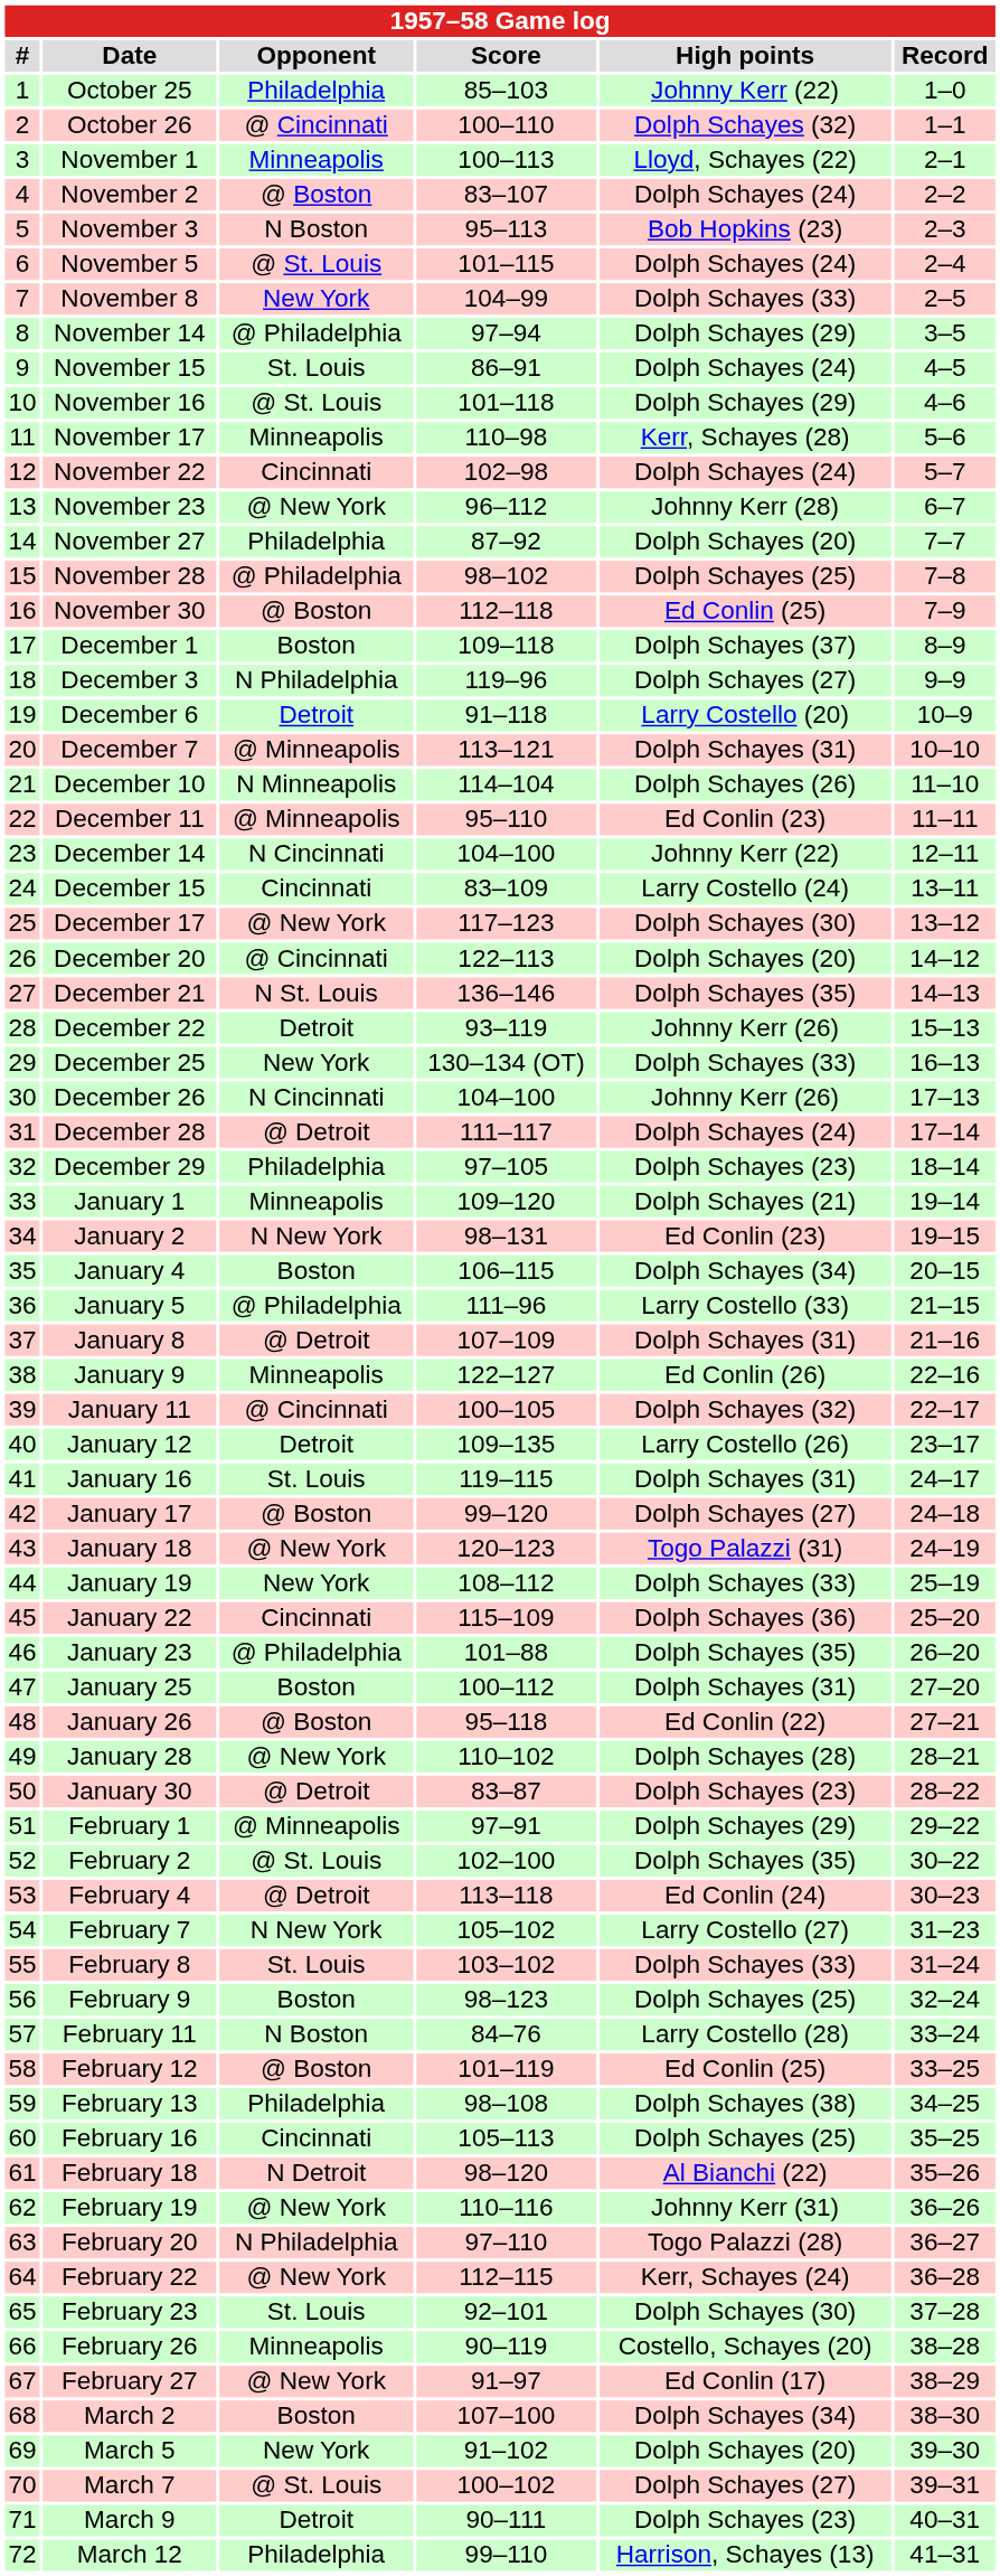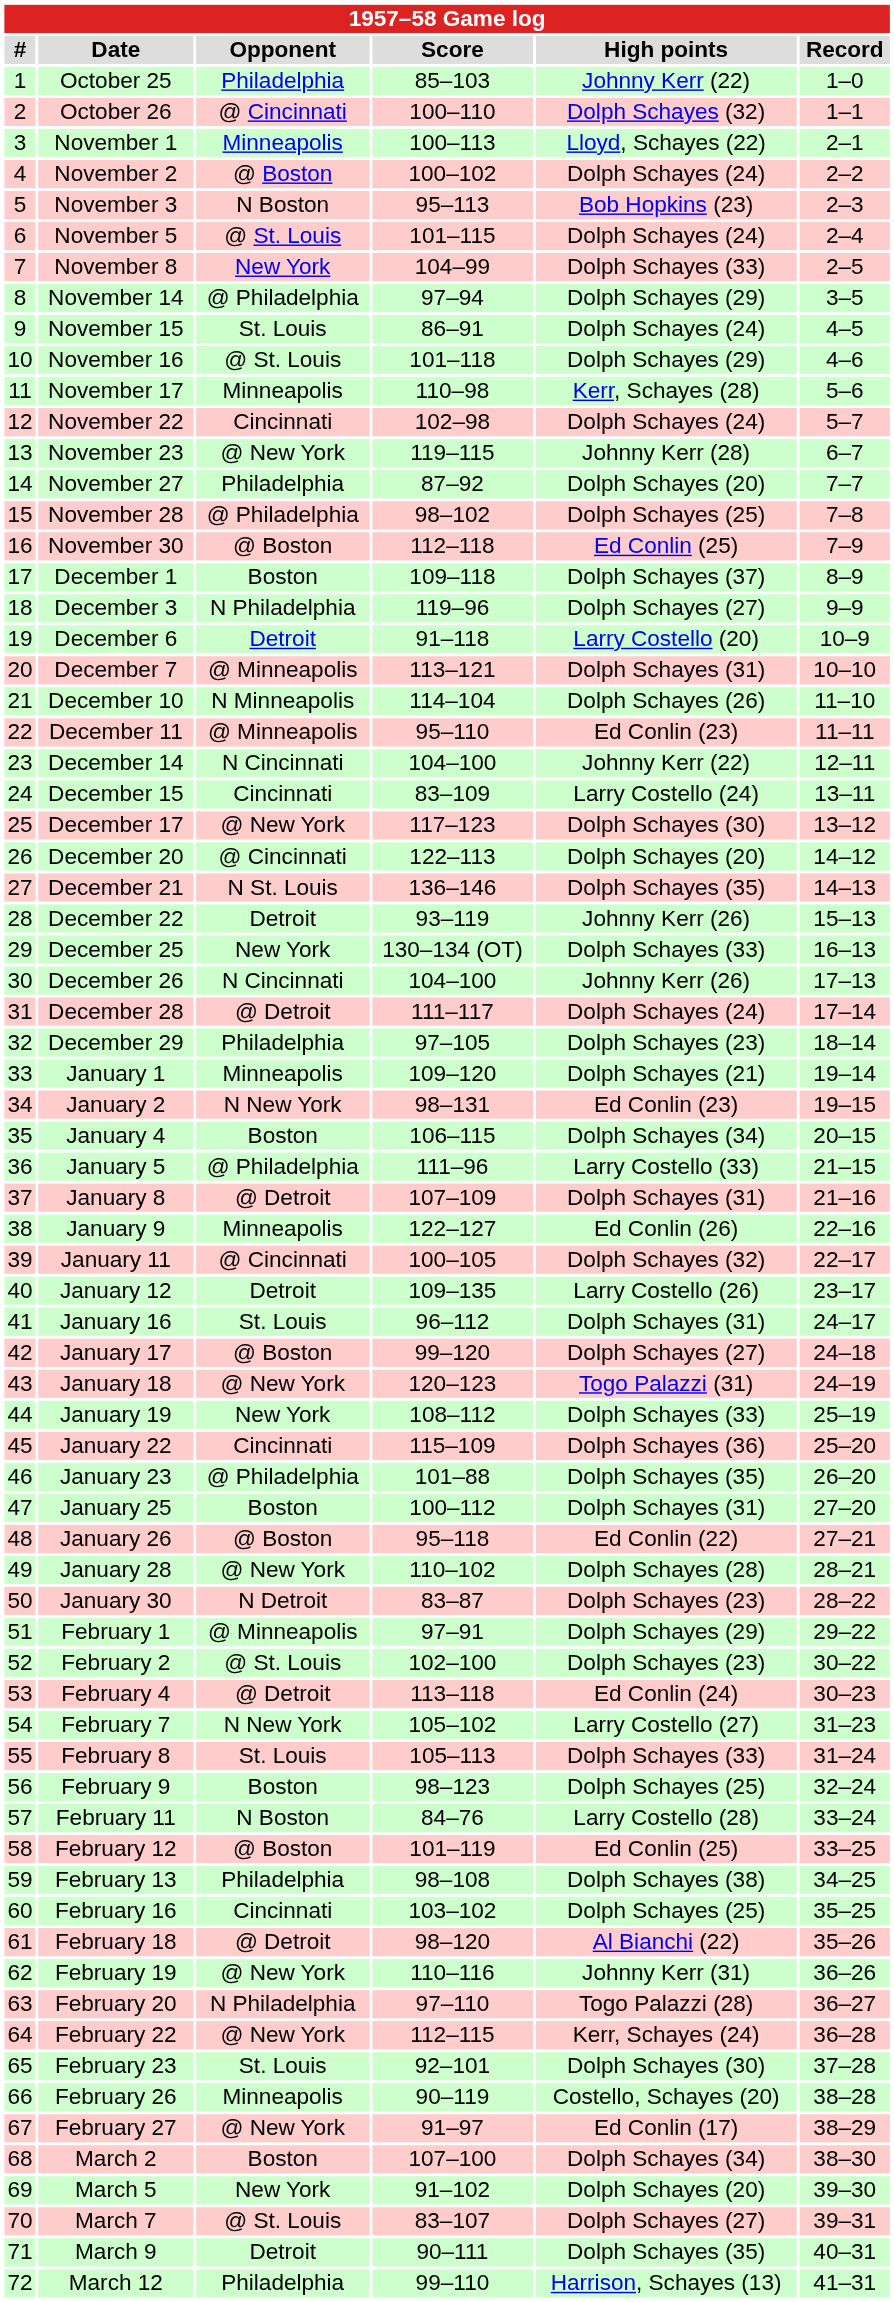 <table class="toccolours collapsible" width=50% style="clear:both; margin:1.5em auto; text-align:center">
 <tr>
 <th colspan=11 style="background:#d22; color:white;">1957–58 Game log</th>
 </tr>
 <tr align="center" bgcolor="#dddddd">
 <td><strong>#</strong></td>
 <td><strong>Date</strong></td>
 <td><strong>Opponent</strong></td>
 <td><strong>Score</strong></td>
 <td><strong>High points</strong></td>
 <td><strong>Record</strong></td>
 </tr>
 <tr align="center" bgcolor="#ccffcc">
 <td>1</td>
 <td>October 25</td>
 <td><a href='#'>Philadelphia</a></td>
 <td>85–103</td>
 <td><a href='#'>Johnny Kerr</a> (22)</td>
 <td>1–0</td>
 </tr>
 <tr align="center" bgcolor="#ffcccc">
 <td>2</td>
 <td>October 26</td>
 <td>@ <a href='#'>Cincinnati</a></td>
 <td>100–110</td>
 <td><a href='#'>Dolph Schayes</a> (32)</td>
 <td>1–1</td>
 </tr>
 <tr align="center" bgcolor="#ccffcc">
 <td>3</td>
 <td>November 1</td>
 <td><a href='#'>Minneapolis</a></td>
 <td>100–113</td>
 <td><a href='#'>Lloyd</a>, Schayes (22)</td>
 <td>2–1</td>
 </tr>
 <tr align="center" bgcolor="#ffcccc">
 <td>4</td>
 <td>November 2</td>
 <td>@ <a href='#'>Boston</a></td>
-<td>83–107</td>
+<td>100–102</td>
 <td>Dolph Schayes (24)</td>
 <td>2–2</td>
 </tr>
 <tr align="center" bgcolor="#ffcccc">
 <td>5</td>
 <td>November 3</td>
 <td>N Boston</td>
 <td>95–113</td>
 <td><a href='#'>Bob Hopkins</a> (23)</td>
 <td>2–3</td>
 </tr>
 <tr align="center" bgcolor="#ffcccc">
 <td>6</td>
 <td>November 5</td>
 <td>@ <a href='#'>St. Louis</a></td>
 <td>101–115</td>
 <td>Dolph Schayes (24)</td>
 <td>2–4</td>
 </tr>
 <tr align="center" bgcolor="#ffcccc">
 <td>7</td>
 <td>November 8</td>
 <td><a href='#'>New York</a></td>
 <td>104–99</td>
 <td>Dolph Schayes (33)</td>
 <td>2–5</td>
 </tr>
 <tr align="center" bgcolor="#ccffcc">
 <td>8</td>
 <td>November 14</td>
 <td>@ Philadelphia</td>
 <td>97–94</td>
 <td>Dolph Schayes (29)</td>
 <td>3–5</td>
 </tr>
 <tr align="center" bgcolor="#ccffcc">
 <td>9</td>
 <td>November 15</td>
 <td>St. Louis</td>
 <td>86–91</td>
 <td>Dolph Schayes (24)</td>
 <td>4–5</td>
 </tr>
 <tr align="center" bgcolor="#ccffcc">
 <td>10</td>
 <td>November 16</td>
 <td>@ St. Louis</td>
 <td>101–118</td>
 <td>Dolph Schayes (29)</td>
 <td>4–6</td>
 </tr>
 <tr align="center" bgcolor="#ccffcc">
 <td>11</td>
 <td>November 17</td>
 <td>Minneapolis</td>
 <td>110–98</td>
 <td><a href='#'>Kerr</a>, Schayes (28)</td>
 <td>5–6</td>
 </tr>
 <tr align="center" bgcolor="#ffcccc">
 <td>12</td>
 <td>November 22</td>
 <td>Cincinnati</td>
 <td>102–98</td>
 <td>Dolph Schayes (24)</td>
 <td>5–7</td>
 </tr>
 <tr align="center" bgcolor="#ccffcc">
 <td>13</td>
 <td>November 23</td>
 <td>@ New York</td>
-<td>96–112</td>
+<td>119–115</td>
 <td>Johnny Kerr (28)</td>
 <td>6–7</td>
 </tr>
 <tr align="center" bgcolor="#ccffcc">
 <td>14</td>
 <td>November 27</td>
 <td>Philadelphia</td>
 <td>87–92</td>
 <td>Dolph Schayes (20)</td>
 <td>7–7</td>
 </tr>
 <tr align="center" bgcolor="#ffcccc">
 <td>15</td>
 <td>November 28</td>
 <td>@ Philadelphia</td>
 <td>98–102</td>
 <td>Dolph Schayes (25)</td>
 <td>7–8</td>
 </tr>
 <tr align="center" bgcolor="#ffcccc">
 <td>16</td>
 <td>November 30</td>
 <td>@ Boston</td>
 <td>112–118</td>
 <td><a href='#'>Ed Conlin</a> (25)</td>
 <td>7–9</td>
 </tr>
 <tr align="center" bgcolor="#ccffcc">
 <td>17</td>
 <td>December 1</td>
 <td>Boston</td>
 <td>109–118</td>
 <td>Dolph Schayes (37)</td>
 <td>8–9</td>
 </tr>
 <tr align="center" bgcolor="#ccffcc">
 <td>18</td>
 <td>December 3</td>
 <td>N Philadelphia</td>
 <td>119–96</td>
 <td>Dolph Schayes (27)</td>
 <td>9–9</td>
 </tr>
 <tr align="center" bgcolor="#ccffcc">
 <td>19</td>
 <td>December 6</td>
 <td><a href='#'>Detroit</a></td>
 <td>91–118</td>
 <td><a href='#'>Larry Costello</a> (20)</td>
 <td>10–9</td>
 </tr>
 <tr align="center" bgcolor="#ffcccc">
 <td>20</td>
 <td>December 7</td>
 <td>@ Minneapolis</td>
 <td>113–121</td>
 <td>Dolph Schayes (31)</td>
 <td>10–10</td>
 </tr>
 <tr align="center" bgcolor="#ccffcc">
 <td>21</td>
 <td>December 10</td>
 <td>N Minneapolis</td>
 <td>114–104</td>
 <td>Dolph Schayes (26)</td>
 <td>11–10</td>
 </tr>
 <tr align="center" bgcolor="#ffcccc">
 <td>22</td>
 <td>December 11</td>
 <td>@ Minneapolis</td>
 <td>95–110</td>
 <td>Ed Conlin (23)</td>
 <td>11–11</td>
 </tr>
 <tr align="center" bgcolor="#ccffcc">
 <td>23</td>
 <td>December 14</td>
 <td>N Cincinnati</td>
 <td>104–100</td>
 <td>Johnny Kerr (22)</td>
 <td>12–11</td>
 </tr>
 <tr align="center" bgcolor="#ccffcc">
 <td>24</td>
 <td>December 15</td>
 <td>Cincinnati</td>
 <td>83–109</td>
 <td>Larry Costello (24)</td>
 <td>13–11</td>
 </tr>
 <tr align="center" bgcolor="#ffcccc">
 <td>25</td>
 <td>December 17</td>
 <td>@ New York</td>
 <td>117–123</td>
 <td>Dolph Schayes (30)</td>
 <td>13–12</td>
 </tr>
 <tr align="center" bgcolor="#ccffcc">
 <td>26</td>
 <td>December 20</td>
 <td>@ Cincinnati</td>
 <td>122–113</td>
 <td>Dolph Schayes (20)</td>
 <td>14–12</td>
 </tr>
 <tr align="center" bgcolor="#ffcccc">
 <td>27</td>
 <td>December 21</td>
 <td>N St. Louis</td>
 <td>136–146</td>
 <td>Dolph Schayes (35)</td>
 <td>14–13</td>
 </tr>
 <tr align="center" bgcolor="#ccffcc">
 <td>28</td>
 <td>December 22</td>
 <td>Detroit</td>
 <td>93–119</td>
 <td>Johnny Kerr (26)</td>
 <td>15–13</td>
 </tr>
 <tr align="center" bgcolor="#ccffcc">
 <td>29</td>
 <td>December 25</td>
 <td>New York</td>
 <td>130–134 (OT)</td>
 <td>Dolph Schayes (33)</td>
 <td>16–13</td>
 </tr>
 <tr align="center" bgcolor="#ccffcc">
 <td>30</td>
 <td>December 26</td>
 <td>N Cincinnati</td>
 <td>104–100</td>
 <td>Johnny Kerr (26)</td>
 <td>17–13</td>
 </tr>
 <tr align="center" bgcolor="#ffcccc">
 <td>31</td>
 <td>December 28</td>
 <td>@ Detroit</td>
 <td>111–117</td>
 <td>Dolph Schayes (24)</td>
 <td>17–14</td>
 </tr>
 <tr align="center" bgcolor="#ccffcc">
 <td>32</td>
 <td>December 29</td>
 <td>Philadelphia</td>
 <td>97–105</td>
 <td>Dolph Schayes (23)</td>
 <td>18–14</td>
 </tr>
 <tr align="center" bgcolor="#ccffcc">
 <td>33</td>
 <td>January 1</td>
 <td>Minneapolis</td>
 <td>109–120</td>
 <td>Dolph Schayes (21)</td>
 <td>19–14</td>
 </tr>
 <tr align="center" bgcolor="#ffcccc">
 <td>34</td>
 <td>January 2</td>
 <td>N New York</td>
 <td>98–131</td>
 <td>Ed Conlin (23)</td>
 <td>19–15</td>
 </tr>
 <tr align="center" bgcolor="#ccffcc">
 <td>35</td>
 <td>January 4</td>
 <td>Boston</td>
 <td>106–115</td>
 <td>Dolph Schayes (34)</td>
 <td>20–15</td>
 </tr>
 <tr align="center" bgcolor="#ccffcc">
 <td>36</td>
 <td>January 5</td>
 <td>@ Philadelphia</td>
 <td>111–96</td>
 <td>Larry Costello (33)</td>
 <td>21–15</td>
 </tr>
 <tr align="center" bgcolor="#ffcccc">
 <td>37</td>
 <td>January 8</td>
 <td>@ Detroit</td>
 <td>107–109</td>
 <td>Dolph Schayes (31)</td>
 <td>21–16</td>
 </tr>
 <tr align="center" bgcolor="#ccffcc">
 <td>38</td>
 <td>January 9</td>
 <td>Minneapolis</td>
 <td>122–127</td>
 <td>Ed Conlin (26)</td>
 <td>22–16</td>
 </tr>
 <tr align="center" bgcolor="#ffcccc">
 <td>39</td>
 <td>January 11</td>
 <td>@ Cincinnati</td>
 <td>100–105</td>
 <td>Dolph Schayes (32)</td>
 <td>22–17</td>
 </tr>
 <tr align="center" bgcolor="#ccffcc">
 <td>40</td>
 <td>January 12</td>
 <td>Detroit</td>
 <td>109–135</td>
 <td>Larry Costello (26)</td>
 <td>23–17</td>
 </tr>
 <tr align="center" bgcolor="#ccffcc">
 <td>41</td>
 <td>January 16</td>
 <td>St. Louis</td>
-<td>119–115</td>
+<td>96–112</td>
 <td>Dolph Schayes (31)</td>
 <td>24–17</td>
 </tr>
 <tr align="center" bgcolor="#ffcccc">
 <td>42</td>
 <td>January 17</td>
 <td>@ Boston</td>
 <td>99–120</td>
 <td>Dolph Schayes (27)</td>
 <td>24–18</td>
 </tr>
 <tr align="center" bgcolor="#ffcccc">
 <td>43</td>
 <td>January 18</td>
 <td>@ New York</td>
 <td>120–123</td>
 <td><a href='#'>Togo Palazzi</a> (31)</td>
 <td>24–19</td>
 </tr>
 <tr align="center" bgcolor="#ccffcc">
 <td>44</td>
 <td>January 19</td>
 <td>New York</td>
 <td>108–112</td>
 <td>Dolph Schayes (33)</td>
 <td>25–19</td>
 </tr>
 <tr align="center" bgcolor="#ffcccc">
 <td>45</td>
 <td>January 22</td>
 <td>Cincinnati</td>
 <td>115–109</td>
 <td>Dolph Schayes (36)</td>
 <td>25–20</td>
 </tr>
 <tr align="center" bgcolor="#ccffcc">
 <td>46</td>
 <td>January 23</td>
 <td>@ Philadelphia</td>
 <td>101–88</td>
 <td>Dolph Schayes (35)</td>
 <td>26–20</td>
 </tr>
 <tr align="center" bgcolor="#ccffcc">
 <td>47</td>
 <td>January 25</td>
 <td>Boston</td>
 <td>100–112</td>
 <td>Dolph Schayes (31)</td>
 <td>27–20</td>
 </tr>
 <tr align="center" bgcolor="#ffcccc">
 <td>48</td>
 <td>January 26</td>
 <td>@ Boston</td>
 <td>95–118</td>
 <td>Ed Conlin (22)</td>
 <td>27–21</td>
 </tr>
 <tr align="center" bgcolor="#ccffcc">
 <td>49</td>
 <td>January 28</td>
 <td>@ New York</td>
 <td>110–102</td>
 <td>Dolph Schayes (28)</td>
 <td>28–21</td>
 </tr>
 <tr align="center" bgcolor="#ffcccc">
 <td>50</td>
 <td>January 30</td>
-<td>@ Detroit</td>
+<td>N Detroit</td>
 <td>83–87</td>
 <td>Dolph Schayes (23)</td>
 <td>28–22</td>
 </tr>
 <tr align="center" bgcolor="#ccffcc">
 <td>51</td>
 <td>February 1</td>
 <td>@ Minneapolis</td>
 <td>97–91</td>
 <td>Dolph Schayes (29)</td>
 <td>29–22</td>
 </tr>
 <tr align="center" bgcolor="#ccffcc">
 <td>52</td>
 <td>February 2</td>
 <td>@ St. Louis</td>
 <td>102–100</td>
-<td>Dolph Schayes (35)</td>
+<td>Dolph Schayes (23)</td>
 <td>30–22</td>
 </tr>
 <tr align="center" bgcolor="#ffcccc">
 <td>53</td>
 <td>February 4</td>
 <td>@ Detroit</td>
 <td>113–118</td>
 <td>Ed Conlin (24)</td>
 <td>30–23</td>
 </tr>
 <tr align="center" bgcolor="#ccffcc">
 <td>54</td>
 <td>February 7</td>
 <td>N New York</td>
 <td>105–102</td>
 <td>Larry Costello (27)</td>
 <td>31–23</td>
 </tr>
 <tr align="center" bgcolor="#ffcccc">
 <td>55</td>
 <td>February 8</td>
 <td>St. Louis</td>
-<td>103–102</td>
+<td>105–113</td>
 <td>Dolph Schayes (33)</td>
 <td>31–24</td>
 </tr>
 <tr align="center" bgcolor="#ccffcc">
 <td>56</td>
 <td>February 9</td>
 <td>Boston</td>
 <td>98–123</td>
 <td>Dolph Schayes (25)</td>
 <td>32–24</td>
 </tr>
 <tr align="center" bgcolor="#ccffcc">
 <td>57</td>
 <td>February 11</td>
 <td>N Boston</td>
 <td>84–76</td>
 <td>Larry Costello (28)</td>
 <td>33–24</td>
 </tr>
 <tr align="center" bgcolor="#ffcccc">
 <td>58</td>
 <td>February 12</td>
 <td>@ Boston</td>
 <td>101–119</td>
 <td>Ed Conlin (25)</td>
 <td>33–25</td>
 </tr>
 <tr align="center" bgcolor="#ccffcc">
 <td>59</td>
 <td>February 13</td>
 <td>Philadelphia</td>
 <td>98–108</td>
 <td>Dolph Schayes (38)</td>
 <td>34–25</td>
 </tr>
 <tr align="center" bgcolor="#ccffcc">
 <td>60</td>
 <td>February 16</td>
 <td>Cincinnati</td>
-<td>105–113</td>
+<td>103–102</td>
 <td>Dolph Schayes (25)</td>
 <td>35–25</td>
 </tr>
 <tr align="center" bgcolor="#ffcccc">
 <td>61</td>
 <td>February 18</td>
-<td>N Detroit</td>
+<td>@ Detroit</td>
 <td>98–120</td>
 <td><a href='#'>Al Bianchi</a> (22)</td>
 <td>35–26</td>
 </tr>
 <tr align="center" bgcolor="#ccffcc">
 <td>62</td>
 <td>February 19</td>
 <td>@ New York</td>
 <td>110–116</td>
 <td>Johnny Kerr (31)</td>
 <td>36–26</td>
 </tr>
 <tr align="center" bgcolor="#ffcccc">
 <td>63</td>
 <td>February 20</td>
 <td>N Philadelphia</td>
 <td>97–110</td>
 <td>Togo Palazzi (28)</td>
 <td>36–27</td>
 </tr>
 <tr align="center" bgcolor="#ffcccc">
 <td>64</td>
 <td>February 22</td>
 <td>@ New York</td>
 <td>112–115</td>
 <td>Kerr, Schayes (24)</td>
 <td>36–28</td>
 </tr>
 <tr align="center" bgcolor="#ccffcc">
 <td>65</td>
 <td>February 23</td>
 <td>St. Louis</td>
 <td>92–101</td>
 <td>Dolph Schayes (30)</td>
 <td>37–28</td>
 </tr>
 <tr align="center" bgcolor="#ccffcc">
 <td>66</td>
 <td>February 26</td>
 <td>Minneapolis</td>
 <td>90–119</td>
 <td>Costello, Schayes (20)</td>
 <td>38–28</td>
 </tr>
 <tr align="center" bgcolor="#ffcccc">
 <td>67</td>
 <td>February 27</td>
 <td>@ New York</td>
 <td>91–97</td>
 <td>Ed Conlin (17)</td>
 <td>38–29</td>
 </tr>
 <tr align="center" bgcolor="#ffcccc">
 <td>68</td>
 <td>March 2</td>
 <td>Boston</td>
 <td>107–100</td>
 <td>Dolph Schayes (34)</td>
 <td>38–30</td>
 </tr>
 <tr align="center" bgcolor="#ccffcc">
 <td>69</td>
 <td>March 5</td>
 <td>New York</td>
 <td>91–102</td>
 <td>Dolph Schayes (20)</td>
 <td>39–30</td>
 </tr>
 <tr align="center" bgcolor="#ffcccc">
 <td>70</td>
 <td>March 7</td>
 <td>@ St. Louis</td>
-<td>100–102</td>
+<td>83–107</td>
 <td>Dolph Schayes (27)</td>
 <td>39–31</td>
 </tr>
 <tr align="center" bgcolor="#ccffcc">
 <td>71</td>
 <td>March 9</td>
 <td>Detroit</td>
 <td>90–111</td>
-<td>Dolph Schayes (23)</td>
+<td>Dolph Schayes (35)</td>
 <td>40–31</td>
 </tr>
 <tr align="center" bgcolor="#ccffcc">
 <td>72</td>
 <td>March 12</td>
 <td>Philadelphia</td>
 <td>99–110</td>
 <td><a href='#'>Harrison</a>, Schayes (13)</td>
 <td>41–31</td>
 </tr>
 </table>
